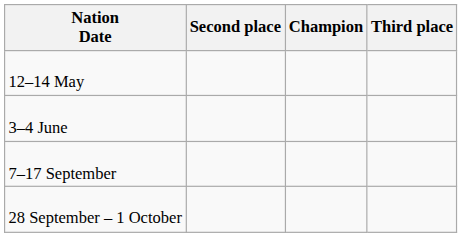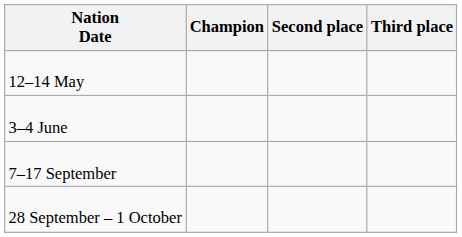 <table class=wikitable style="font-size:14px">
 <tr>
 <th>Nation <br> Date</th>
+<th>Champion</th>
 <th>Second place</th>
-<th>Champion</th>
 <th>Third place</th>
 </tr>
 <tr>
 <td rowspan=> <br> 12–14 May</td>
 <td><br></td>
 <td><br></td>
 <td><br></td>
 </tr>
 <tr>
 <td rowspan=> <br> 3–4 June</td>
 <td><br></td>
 <td><br></td>
 <td><br></td>
 </tr>
 <tr>
 <td rowspan=> <br> 7–17 September</td>
 <td><br></td>
 <td><br></td>
 <td><br></td>
 </tr>
 <tr>
 <td rowspan=> <br> 28 September – 1 October</td>
 <td><br></td>
 <td><br></td>
 <td><br></td>
 </tr>
 </table>
